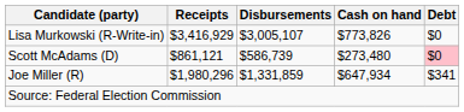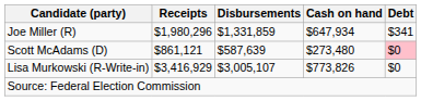 <table class="wikitable sortable">
 <tr>
 <th>Candidate (party)</th>
 <th>Receipts</th>
 <th>Disbursements</th>
 <th>Cash on hand</th>
 <th>Debt</th>
 </tr>
 <tr>
+<td>Joe Miller (R)</td>
+<td>$1,980,296</td>
+<td>$1,331,859</td>
+<td>$647,934</td>
+<td>$341</td>
+</tr>
+<tr>
+<td>Scott McAdams (D)</td>
+<td>$861,121</td>
+<td>$587,639</td>
+<td>$273,480</td>
+<td style="background: pink;">$0</td>
+</tr>
+<tr>
 <td>Lisa Murkowski (R-Write-in)</td>
 <td>$3,416,929</td>
 <td>$3,005,107</td>
 <td>$773,826</td>
 <td>$0</td>
 </tr>
 <tr>
-<td>Scott McAdams (D)</td>
-<td>$861,121</td>
-<td>$586,739</td>
-<td>$273,480</td>
-<td style="background: pink;">$0</td>
-</tr>
-<tr>
-<td>Joe Miller (R)</td>
-<td>$1,980,296</td>
-<td>$1,331,859</td>
-<td>$647,934</td>
-<td>$341</td>
-</tr>
-<tr>
 <td colspan=5>Source: Federal Election Commission</td>
 </tr>
 </table>
